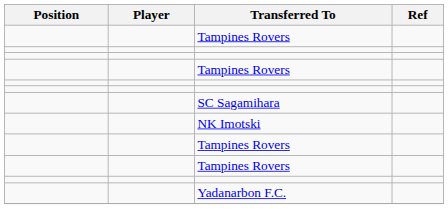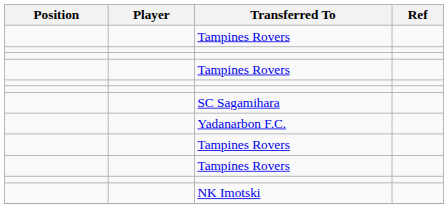 <table class="wikitable sortable" style="width:60%; text-align:center; font-size:100%; text-align:left;">
 <tr>
 <th><strong>Position</strong></th>
 <th><strong>Player</strong></th>
 <th><strong>Transferred To</strong></th>
 <th><strong>Ref</strong></th>
 </tr>
 <tr>
 <td></td>
 <td></td>
 <td> <a href='#'>Tampines Rovers</a></td>
 <td></td>
 </tr>
 <tr>
 <td></td>
 <td></td>
 <td></td>
 <td></td>
 </tr>
 <tr>
 <td></td>
 <td></td>
 <td></td>
 <td></td>
 </tr>
 <tr>
 <td></td>
 <td></td>
 <td> <a href='#'>Tampines Rovers</a></td>
 <td></td>
 </tr>
 <tr>
 <td></td>
 <td></td>
 <td></td>
 <td></td>
 </tr>
 <tr>
 <td></td>
 <td></td>
 <td></td>
 <td></td>
 </tr>
 <tr>
 <td></td>
 <td></td>
 <td> <a href='#'>SC Sagamihara</a></td>
 <td></td>
 </tr>
 <tr>
 <td></td>
 <td></td>
-<td> <a href='#'>NK Imotski</a></td>
+<td> <a href='#'>Yadanarbon F.C.</a></td>
 <td></td>
 </tr>
 <tr>
 <td></td>
 <td></td>
 <td> <a href='#'>Tampines Rovers</a></td>
 <td></td>
 </tr>
 <tr>
 <td></td>
 <td></td>
 <td> <a href='#'>Tampines Rovers</a></td>
 <td></td>
 </tr>
 <tr>
 <td></td>
 <td></td>
 <td></td>
 <td></td>
 </tr>
 <tr>
 <td></td>
 <td></td>
-<td> <a href='#'>Yadanarbon F.C.</a></td>
+<td> <a href='#'>NK Imotski</a></td>
 <td></td>
 </tr>
 <tr>
 </tr>
 </table>
